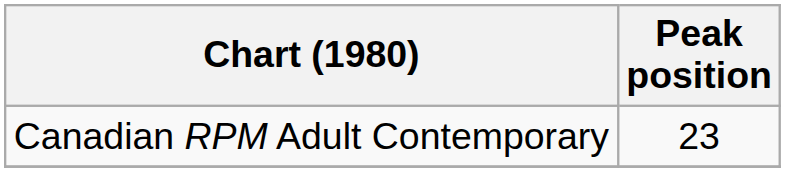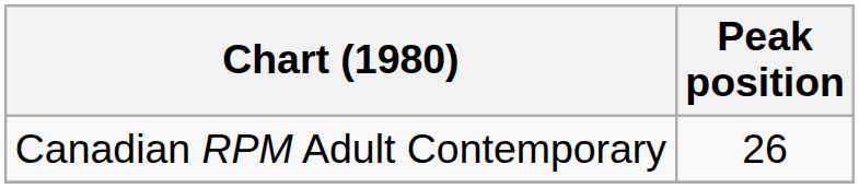 <table class="wikitable sortable">
 <tr>
 <th>Chart (1980)</th>
 <th>Peak<br>position</th>
 </tr>
 <tr>
 <td>Canadian <em>RPM</em> Adult Contemporary</td>
-<td align="center">23</td>
+<td align="center">26</td>
 </tr>
 <tr>
 </tr>
 <tr>
 </tr>
 <tr>
 </tr>
 </table>
